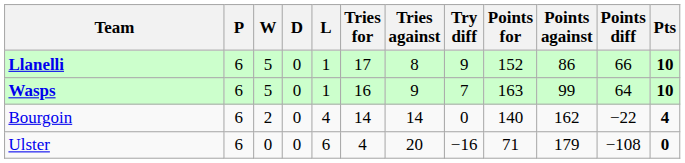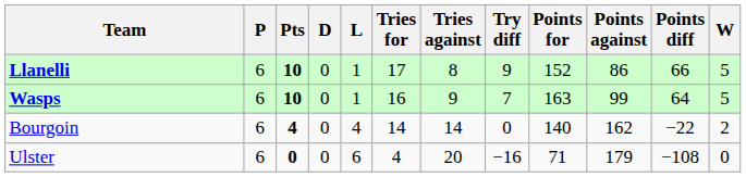 <table class="wikitable" style="text-align: center;">
 <tr>
 <th width="200">Team</th>
 <th width="20">P</th>
-<th width="20">W</th>
+<th width="20">Pts</th>
 <th width="20">D</th>
 <th width="20">L</th>
 <th width="20">Tries for</th>
 <th width="20">Tries against</th>
 <th width="30">Try diff</th>
 <th width="20">Points for</th>
 <th width="20">Points against</th>
 <th width="25">Points diff</th>
-<th width="20">Pts</th>
+<th width="20">W</th>
 </tr>
 <tr bgcolor="#ccffcc">
 <td align="left"> <strong><a href='#'>Llanelli</a></strong></td>
 <td>6</td>
-<td>5</td>
+<td><strong>10</strong></td>
 <td>0</td>
 <td>1</td>
 <td>17</td>
 <td>8</td>
 <td>9</td>
 <td>152</td>
 <td>86</td>
 <td>66</td>
-<td><strong>10</strong></td>
+<td>5</td>
 </tr>
 <tr bgcolor="#ccffcc">
 <td align="left"> <strong><a href='#'>Wasps</a></strong></td>
 <td>6</td>
-<td>5</td>
+<td><strong>10</strong></td>
 <td>0</td>
 <td>1</td>
 <td>16</td>
 <td>9</td>
 <td>7</td>
 <td>163</td>
 <td>99</td>
 <td>64</td>
-<td><strong>10</strong></td>
+<td>5</td>
 </tr>
 <tr>
 <td align="left"> <a href='#'>Bourgoin</a></td>
 <td>6</td>
-<td>2</td>
+<td><strong>4</strong></td>
 <td>0</td>
 <td>4</td>
 <td>14</td>
 <td>14</td>
 <td>0</td>
 <td>140</td>
 <td>162</td>
 <td>−22</td>
-<td><strong>4</strong></td>
+<td>2</td>
 </tr>
 <tr>
 <td align="left">  <a href='#'>Ulster</a></td>
 <td>6</td>
-<td>0</td>
+<td><strong>0</strong></td>
 <td>0</td>
 <td>6</td>
 <td>4</td>
 <td>20</td>
 <td>−16</td>
 <td>71</td>
 <td>179</td>
 <td>−108</td>
-<td><strong>0</strong></td>
+<td>0</td>
 </tr>
 </table>
